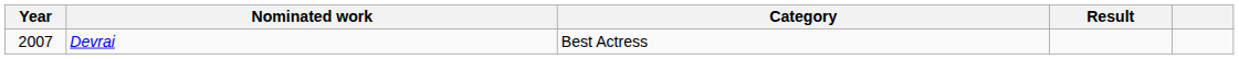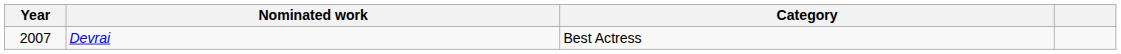 <table class="wikitable sortable" width=100%>
 <tr>
 <th width=5%>Year</th>
 <th width=40%>Nominated work</th>
 <th width=40%>Category</th>
-<th width=10%>Result</th>
 <th width=5%></th>
 </tr>
 <tr>
 <td style="text-align:center;">2007</td>
 <td><em><a href='#'>Devrai</a></em></td>
 <td>Best Actress</td>
-<td></td>
 <td style="text-align:center;"></td>
 </tr>
 </table>
